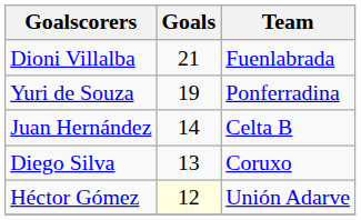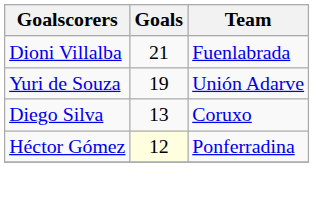 <table class="wikitable sortable" class="wikitable">
 <tr style="background:#ccc; text-align:center;">
 <th>Goalscorers</th>
 <th>Goals</th>
 <th>Team</th>
 </tr>
 <tr>
 <td> <a href='#'>Dioni Villalba</a></td>
 <td style="text-align:center;">21</td>
 <td><a href='#'>Fuenlabrada</a></td>
 </tr>
 <tr>
 <td> <a href='#'>Yuri de Souza</a></td>
 <td style="text-align:center;">19</td>
-<td><a href='#'>Ponferradina</a></td>
-</tr>
-<tr>
-<td> <a href='#'>Juan Hernández</a></td>
-<td style="text-align:center;">14</td>
-<td><a href='#'>Celta B</a></td>
+<td><a href='#'>Unión Adarve</a></td>
 </tr>
 <tr>
 <td> <a href='#'>Diego Silva</a></td>
 <td style="text-align:center;">13</td>
 <td><a href='#'>Coruxo</a></td>
 </tr>
 <tr>
 <td> <a href='#'>Héctor Gómez</a></td>
 <td style="background: lightyellow; text-align:center;">12</td>
-<td><a href='#'>Unión Adarve</a></td>
+<td><a href='#'>Ponferradina</a></td>
 </tr>
 <tr>
 </tr>
 </table>
